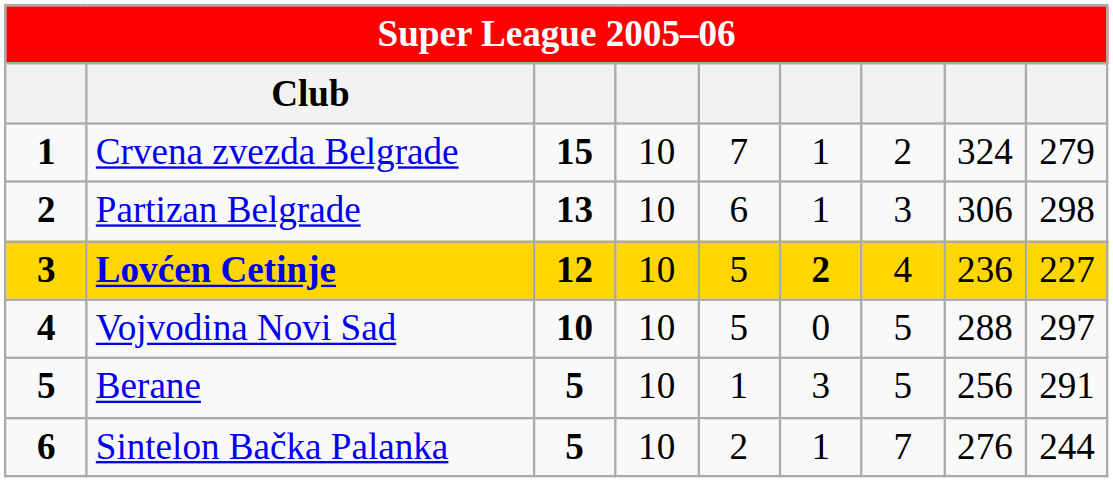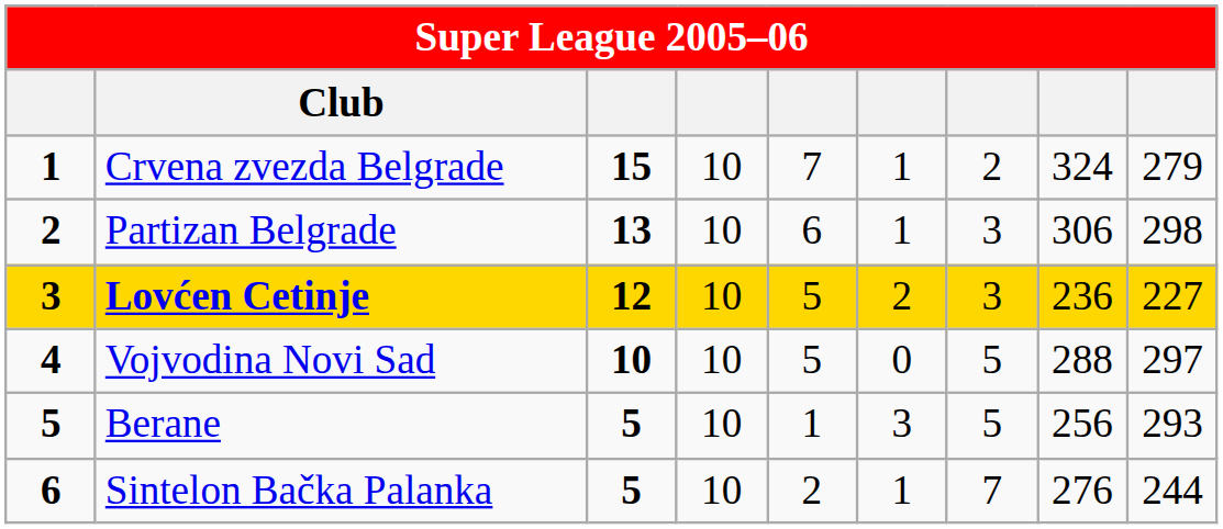 <table class="wikitable" style="text-align:center">
 <tr>
 <th colspan=10 style="background:red;color:white;">Super League 2005–06</th>
 </tr>
 <tr>
 <th width=28></th>
 <th width=185>Club</th>
 <th width=28></th>
 <th width=28></th>
 <th width=28></th>
 <th width=28></th>
 <th width=28></th>
 <th width=28></th>
 <th width=28></th>
 </tr>
 <tr>
 <td><strong>1</strong></td>
 <td align=left><a href='#'>Crvena zvezda Belgrade</a></td>
 <td><strong>15</strong></td>
 <td>10</td>
 <td>7</td>
 <td>1</td>
 <td>2</td>
 <td>324</td>
 <td>279</td>
 </tr>
 <tr>
 <td><strong>2</strong></td>
 <td align=left><a href='#'>Partizan Belgrade</a></td>
 <td><strong>13</strong></td>
 <td>10</td>
 <td>6</td>
 <td>1</td>
 <td>3</td>
 <td>306</td>
 <td>298</td>
 </tr>
 <tr style="background:gold;">
 <td><strong>3</strong></td>
 <td align=left><strong><a href='#'>Lovćen Cetinje</a></strong></td>
 <td><strong>12</strong></td>
 <td>10</td>
 <td>5</td>
-<td><strong>2</strong></td>
-<td>4</td>
+<td>2</td>
+<td>3</td>
 <td>236</td>
 <td>227</td>
 </tr>
 <tr>
 <td><strong>4</strong></td>
 <td align=left><a href='#'>Vojvodina Novi Sad</a></td>
 <td><strong>10</strong></td>
 <td>10</td>
 <td>5</td>
 <td>0</td>
 <td>5</td>
 <td>288</td>
 <td>297</td>
 </tr>
 <tr>
 <td><strong>5</strong></td>
 <td align=left><a href='#'>Berane</a></td>
 <td><strong>5</strong></td>
 <td>10</td>
 <td>1</td>
 <td>3</td>
 <td>5</td>
 <td>256</td>
-<td>291</td>
+<td>293</td>
 </tr>
 <tr>
 <td><strong>6</strong></td>
 <td align=left><a href='#'>Sintelon Bačka Palanka</a></td>
 <td><strong>5</strong></td>
 <td>10</td>
 <td>2</td>
 <td>1</td>
 <td>7</td>
 <td>276</td>
 <td>244</td>
 </tr>
 </table>
